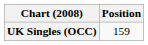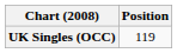 <table class="wikitable plainrowheaders" style="text-align:center">
 <tr>
 <th scope="col">Chart (2008)</th>
 <th scope="col">Position</th>
 </tr>
 <tr>
 <th scope="row">UK Singles (OCC)</th>
-<td>159</td>
+<td>119</td>
 </tr>
 </table>
